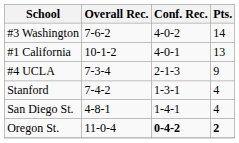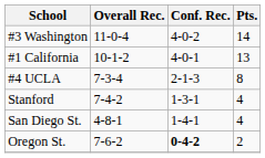 <table class="wikitable">
 <tr>
 <th>School</th>
 <th>Overall Rec.</th>
 <th>Conf. Rec.</th>
 <th>Pts.</th>
 </tr>
 <tr>
 <td>#3 Washington</td>
-<td>7-6-2</td>
+<td>11-0-4</td>
 <td>4-0-2</td>
 <td>14</td>
 </tr>
 <tr>
 <td>#1 California</td>
 <td>10-1-2</td>
 <td>4-0-1</td>
 <td>13</td>
 </tr>
 <tr>
 <td>#4 UCLA</td>
 <td>7-3-4</td>
 <td>2-1-3</td>
-<td>9</td>
+<td>8</td>
 </tr>
 <tr>
 <td>Stanford</td>
 <td>7-4-2</td>
 <td>1-3-1</td>
 <td>4</td>
 </tr>
 <tr>
 <td>San Diego St.</td>
 <td>4-8-1</td>
 <td>1-4-1</td>
 <td>4</td>
 </tr>
 <tr>
 <td>Oregon St.</td>
-<td>11-0-4</td>
+<td>7-6-2</td>
 <td><strong>0-4-2</strong></td>
-<td><strong>2</strong></td>
+<td>2</td>
 </tr>
 <tr>
 </tr>
 </table>
